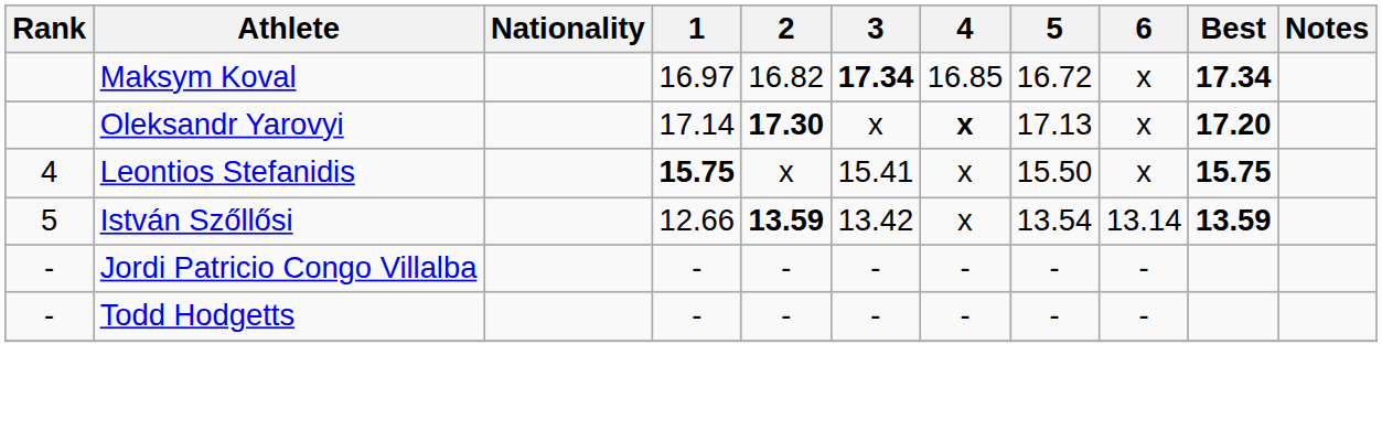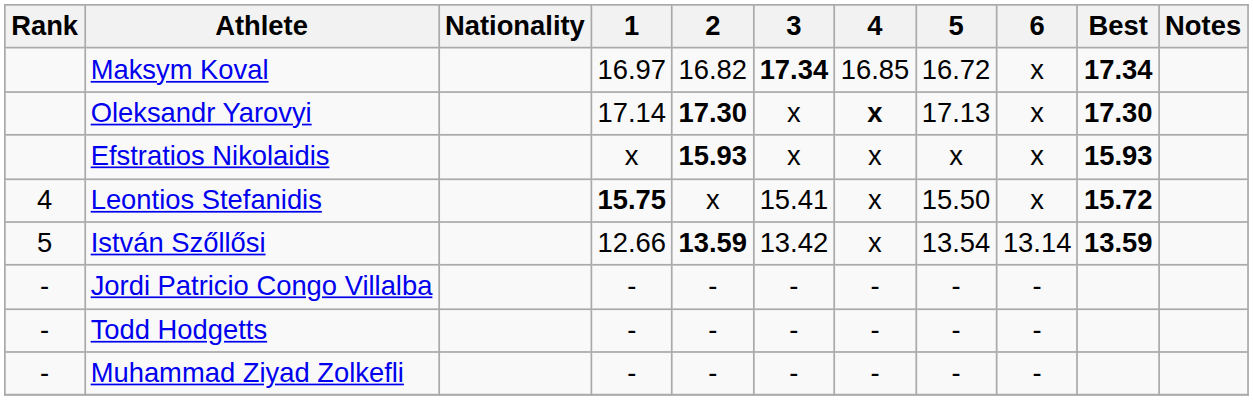 <table class="wikitable sortable" style="text-align:center">
 <tr>
 <th>Rank</th>
 <th>Athlete</th>
 <th>Nationality</th>
 <th>1</th>
 <th>2</th>
 <th>3</th>
 <th>4</th>
 <th>5</th>
 <th>6</th>
 <th>Best</th>
 <th>Notes</th>
 </tr>
 <tr>
 <td></td>
 <td style="text-align:left;"><a href='#'>Maksym Koval</a></td>
 <td style="text-align:left;"></td>
 <td>16.97</td>
 <td>16.82</td>
 <td><strong>17.34</strong></td>
 <td>16.85</td>
 <td>16.72</td>
 <td>x</td>
 <td><strong>17.34</strong></td>
 <td><strong></strong></td>
 </tr>
 <tr>
 <td></td>
 <td style="text-align:left;"><a href='#'>Oleksandr Yarovyi</a></td>
 <td style="text-align:left;"></td>
 <td>17.14</td>
 <td><strong>17.30</strong></td>
 <td>x</td>
 <td><strong>x</strong></td>
 <td>17.13</td>
 <td>x</td>
-<td><strong>17.20</strong></td>
+<td><strong>17.30</strong></td>
+<td></td>
+</tr>
+<tr>
+<td></td>
+<td style="text-align:left;"><a href='#'>Efstratios Nikolaidis</a></td>
+<td style="text-align:left;"></td>
+<td>x</td>
+<td><strong>15.93</strong></td>
+<td>x</td>
+<td>x</td>
+<td>x</td>
+<td>x</td>
+<td><strong>15.93</strong></td>
 <td></td>
 </tr>
 <tr>
 <td>4</td>
 <td style="text-align:left;"><a href='#'>Leontios Stefanidis</a></td>
 <td style="text-align:left;"></td>
 <td><strong>15.75</strong></td>
 <td>x</td>
 <td>15.41</td>
 <td>x</td>
 <td>15.50</td>
 <td>x</td>
-<td><strong>15.75</strong></td>
+<td><strong>15.72</strong></td>
 <td></td>
 </tr>
 <tr>
 <td>5</td>
 <td style="text-align:left;"><a href='#'>István Szőllősi</a></td>
 <td style="text-align:left;"></td>
 <td>12.66</td>
 <td><strong>13.59</strong></td>
 <td>13.42</td>
 <td>x</td>
 <td>13.54</td>
 <td>13.14</td>
 <td><strong>13.59</strong></td>
 <td></td>
 </tr>
 <tr>
 <td>-</td>
 <td style="text-align:left;"><a href='#'>Jordi Patricio Congo Villalba</a></td>
 <td style="text-align:left;"></td>
 <td>-</td>
 <td>-</td>
 <td>-</td>
 <td>-</td>
 <td>-</td>
 <td>-</td>
 <td></td>
 <td></td>
 </tr>
 <tr>
 <td>-</td>
 <td style="text-align:left;"><a href='#'>Todd Hodgetts</a></td>
 <td style="text-align:left;"></td>
 <td>-</td>
 <td>-</td>
 <td>-</td>
 <td>-</td>
 <td>-</td>
 <td>-</td>
 <td></td>
 <td></td>
 </tr>
 <tr>
+<td>-</td>
+<td style="text-align:left;"><a href='#'>Muhammad Ziyad Zolkefli</a></td>
+<td style="text-align:left;"></td>
+<td>-</td>
+<td>-</td>
+<td>-</td>
+<td>-</td>
+<td>-</td>
+<td>-</td>
+<td></td>
+<td></td>
+</tr>
+<tr>
 </tr>
 </table>
